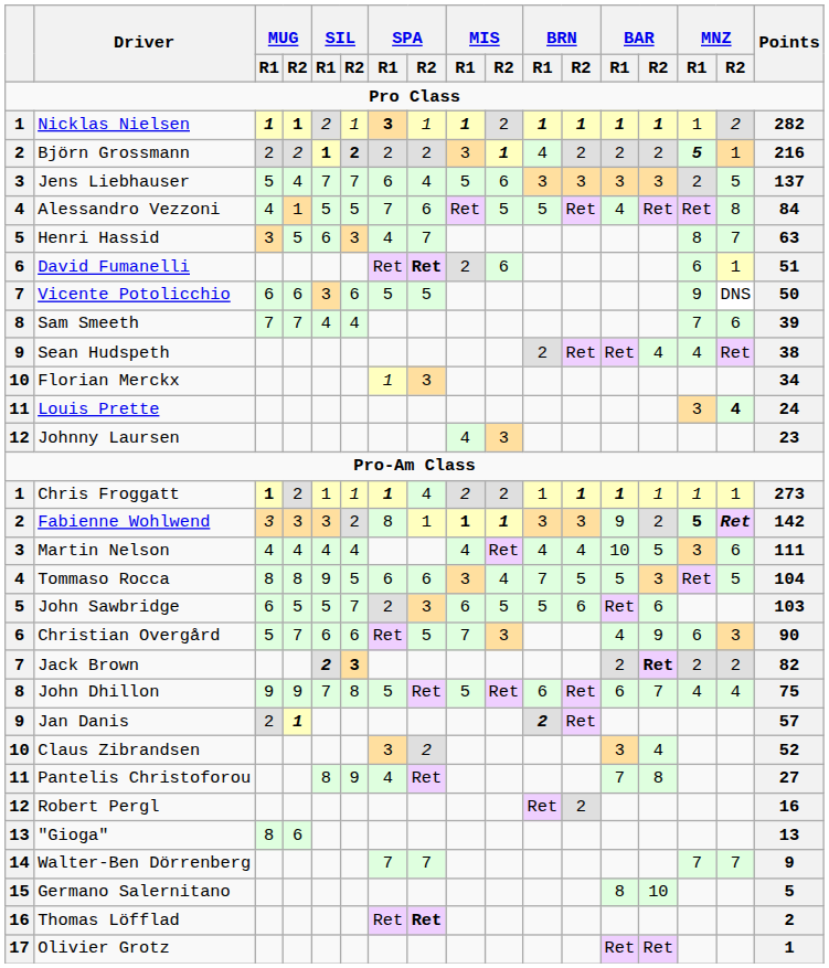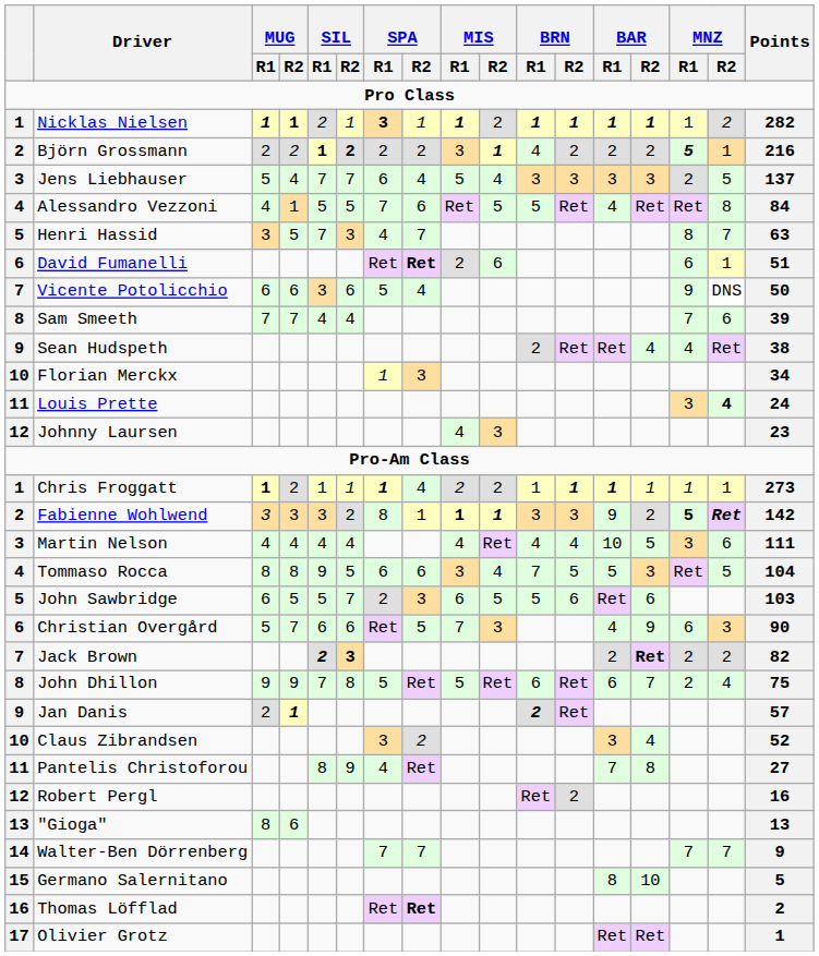 <table class="wikitable" style="font-size:90%; text-align:center">
 <tr style="background:#f9f9f9" valign="top">
 <th rowspan=2 valign="middle"></th>
 <th rowspan=2 valign="middle">Driver</th>
 <th colspan=2><br><a href='#'>MUG</a></th>
 <th colspan=2><br><a href='#'>SIL</a></th>
 <th colspan=2><br><a href='#'>SPA</a></th>
 <th colspan=2><br><a href='#'>MIS</a></th>
 <th colspan=2><br><a href='#'>BRN</a></th>
 <th colspan=2><br><a href='#'>BAR</a></th>
 <th colspan=2><br><a href='#'>MNZ</a></th>
 <th rowspan=2 valign="middle">Points</th>
 </tr>
 <tr>
 <th>R1</th>
 <th>R2</th>
 <th>R1</th>
 <th>R2</th>
 <th>R1</th>
 <th>R2</th>
 <th>R1</th>
 <th>R2</th>
 <th>R1</th>
 <th>R2</th>
 <th>R1</th>
 <th>R2</th>
 <th>R1</th>
 <th>R2</th>
 </tr>
 <tr>
 <td colspan=17 align=center><strong>Pro Class</strong></td>
 </tr>
 <tr>
 <th>1</th>
 <td align=left> <a href='#'>Nicklas Nielsen</a></td>
 <td style="background:#ffffbf;"><strong> <em>1</em> </strong></td>
 <td style="background:#ffffbf;"><strong>1</strong></td>
 <td style="background:#dfdfdf;"><em>2</em></td>
 <td style="background:#ffffbf;"><em>1</em></td>
 <td style="background:#ffdf9f;"><strong>3</strong></td>
 <td style="background:#ffffbf;"><em>1</em></td>
 <td style="background:#ffffbf;"><strong> <em>1</em> </strong></td>
 <td style="background:#dfdfdf;">2</td>
 <td style="background:#ffffbf;"><strong> <em>1</em> </strong></td>
 <td style="background:#ffffbf;"><strong> <em>1</em> </strong></td>
 <td style="background:#ffffbf;"><strong> <em>1</em> </strong></td>
 <td style="background:#ffffbf;"><strong> <em>1</em> </strong></td>
 <td style="background:#ffffbf;">1</td>
 <td style="background:#dfdfdf;"><em>2</em></td>
 <th>282</th>
 </tr>
 <tr>
 <th>2</th>
 <td align=left> Björn Grossmann</td>
 <td style="background:#dfdfdf;">2</td>
 <td style="background:#dfdfdf;"><em>2</em></td>
 <td style="background:#ffffbf;"><strong>1</strong></td>
 <td style="background:#dfdfdf;"><strong>2</strong></td>
 <td style="background:#dfdfdf;">2</td>
 <td style="background:#dfdfdf;">2</td>
 <td style="background:#ffdf9f;">3</td>
 <td style="background:#ffffbf;"><strong> <em>1</em> </strong></td>
 <td style="background:#dfffdf;">4</td>
 <td style="background:#dfdfdf;">2</td>
 <td style="background:#dfdfdf;">2</td>
 <td style="background:#dfdfdf;">2</td>
 <td style="background:#dfffdf;"><strong> <em>5</em> </strong></td>
 <td style="background:#ffdf9f;">1</td>
 <th>216</th>
 </tr>
 <tr>
 <th>3</th>
 <td align=left> Jens Liebhauser</td>
 <td style="background:#dfffdf;">5</td>
 <td style="background:#dfffdf;">4</td>
 <td style="background:#dfffdf;">7</td>
 <td style="background:#dfffdf;">7</td>
 <td style="background:#dfffdf;">6</td>
 <td style="background:#dfffdf;">4</td>
 <td style="background:#dfffdf;">5</td>
-<td style="background:#dfffdf;">6</td>
+<td style="background:#dfffdf;">4</td>
 <td style="background:#ffdf9f;">3</td>
 <td style="background:#ffdf9f;">3</td>
 <td style="background:#ffdf9f;">3</td>
 <td style="background:#ffdf9f;">3</td>
 <td style="background:#dfdfdf;">2</td>
 <td style="background:#dfffdf;">5</td>
 <th>137</th>
 </tr>
 <tr>
 <th>4</th>
 <td align=left> Alessandro Vezzoni</td>
 <td style="background:#dfffdf;">4</td>
 <td style="background:#ffdf9f;">1</td>
 <td style="background:#dfffdf;">5</td>
 <td style="background:#dfffdf;">5</td>
 <td style="background:#dfffdf;">7</td>
 <td style="background:#dfffdf;">6</td>
 <td style="background:#efcfff;">Ret</td>
 <td style="background:#dfffdf;">5</td>
 <td style="background:#dfffdf;">5</td>
 <td style="background:#efcfff;">Ret</td>
 <td style="background:#dfffdf;">4</td>
 <td style="background:#efcfff;">Ret</td>
 <td style="background:#efcfff;">Ret</td>
 <td style="background:#dfffdf;">8</td>
 <th>84</th>
 </tr>
 <tr>
 <th>5</th>
 <td align=left> Henri Hassid</td>
 <td style="background:#ffdf9f;">3</td>
 <td style="background:#dfffdf;">5</td>
-<td style="background:#dfffdf;">6</td>
+<td style="background:#dfffdf;">7</td>
 <td style="background:#ffdf9f;">3</td>
 <td style="background:#dfffdf;">4</td>
 <td style="background:#dfffdf;">7</td>
 <td></td>
 <td></td>
 <td></td>
 <td></td>
 <td></td>
 <td></td>
 <td style="background:#dfffdf;">8</td>
 <td style="background:#dfffdf;">7</td>
 <th>63</th>
 </tr>
 <tr>
 <th>6</th>
 <td align=left> <a href='#'>David Fumanelli</a></td>
 <td></td>
 <td></td>
 <td></td>
 <td></td>
 <td style="background:#efcfff;">Ret</td>
 <td style="background:#efcfff;"><strong>Ret</strong></td>
 <td style="background:#dfdfdf;">2</td>
 <td style="background:#dfffdf;">6</td>
 <td></td>
 <td></td>
 <td></td>
 <td></td>
 <td style="background:#dfffdf;">6</td>
 <td style="background:#ffffbf;">1</td>
 <th>51</th>
 </tr>
 <tr>
 <th>7</th>
 <td align=left> <a href='#'>Vicente Potolicchio</a></td>
 <td style="background:#dfffdf;">6</td>
 <td style="background:#dfffdf;">6</td>
 <td style="background:#ffdf9f;">3</td>
 <td style="background:#dfffdf;">6</td>
 <td style="background:#dfffdf;">5</td>
-<td style="background:#dfffdf;">5</td>
+<td style="background:#dfffdf;">4</td>
 <td></td>
 <td></td>
 <td></td>
 <td></td>
 <td></td>
 <td></td>
 <td style="background:#dfffdf;">9</td>
 <td style="background:#ffffff;">DNS</td>
 <th>50</th>
 </tr>
 <tr>
 <th>8</th>
 <td align=left> Sam Smeeth</td>
 <td style="background:#dfffdf;">7</td>
 <td style="background:#dfffdf;">7</td>
 <td style="background:#dfffdf;">4</td>
 <td style="background:#dfffdf;">4</td>
 <td></td>
 <td></td>
 <td></td>
 <td></td>
 <td></td>
 <td></td>
 <td></td>
 <td></td>
 <td style="background:#dfffdf;">7</td>
 <td style="background:#dfffdf;">6</td>
 <th>39</th>
 </tr>
 <tr>
 <th>9</th>
 <td align=left> Sean Hudspeth</td>
 <td></td>
 <td></td>
 <td></td>
 <td></td>
 <td></td>
 <td></td>
 <td></td>
 <td></td>
 <td style="background:#dfdfdf;">2</td>
 <td style="background:#efcfff;">Ret</td>
 <td style="background:#efcfff;">Ret</td>
 <td style="background:#dfffdf;">4</td>
 <td style="background:#dfffdf;">4</td>
 <td style="background:#efcfff;">Ret</td>
 <th>38</th>
 </tr>
 <tr>
 <th>10</th>
 <td align=left> Florian Merckx</td>
 <td></td>
 <td></td>
 <td></td>
 <td></td>
 <td style="background:#ffffbf;"><em>1</em></td>
 <td style="background:#ffdf9f;">3</td>
 <td></td>
 <td></td>
 <td></td>
 <td></td>
 <td></td>
 <td></td>
 <td></td>
 <td></td>
 <th>34</th>
 </tr>
 <tr>
 <th>11</th>
 <td align=left> <a href='#'>Louis Prette</a></td>
 <td></td>
 <td></td>
 <td></td>
 <td></td>
 <td></td>
 <td></td>
 <td></td>
 <td></td>
 <td></td>
 <td></td>
 <td></td>
 <td></td>
 <td style="background:#ffdf9f;">3</td>
 <td style="background:#dfffdf;"><strong>4</strong></td>
 <th>24</th>
 </tr>
 <tr>
 <th>12</th>
 <td align=left> Johnny Laursen</td>
 <td></td>
 <td></td>
 <td></td>
 <td></td>
 <td></td>
 <td></td>
 <td style="background:#dfffdf;">4</td>
 <td style="background:#ffdf9f;">3</td>
 <td></td>
 <td></td>
 <td></td>
 <td></td>
 <td></td>
 <td></td>
 <th>23</th>
 </tr>
 <tr>
 <td colspan=17 align=center><strong>Pro-Am Class</strong></td>
 </tr>
 <tr>
 <th>1</th>
 <td align=left> Chris Froggatt</td>
 <td style="background:#ffffbf;"><strong>1</strong></td>
 <td style="background:#dfdfdf;">2</td>
 <td style="background:#ffffbf;">1</td>
 <td style="background:#ffffbf;"><em>1</em></td>
 <td style="background:#ffffbf;"><strong> <em>1</em> </strong></td>
 <td style="background:#dfffdf;">4</td>
 <td style="background:#dfdfdf;"><em>2</em></td>
 <td style="background:#dfdfdf;">2</td>
 <td style="background:#ffffbf;">1</td>
 <td style="background:#ffffbf;"><strong> <em>1</em> </strong></td>
 <td style="background:#ffffbf;"><strong> <em>1</em> </strong></td>
 <td style="background:#ffffbf;"><em>1</em></td>
 <td style="background:#ffffbf;"><em>1</em></td>
 <td style="background:#ffffbf;">1</td>
 <th>273</th>
 </tr>
 <tr>
 <th>2</th>
 <td align=left> <a href='#'>Fabienne Wohlwend</a></td>
 <td style="background:#ffdf9f;"><em>3</em></td>
 <td style="background:#ffdf9f;">3</td>
 <td style="background:#ffdf9f;">3</td>
 <td style="background:#dfdfdf;">2</td>
 <td style="background:#dfffdf;">8</td>
 <td style="background:#ffffbf;">1</td>
 <td style="background:#ffffbf;"><strong>1</strong></td>
 <td style="background:#ffffbf;"><strong> <em>1</em> </strong></td>
 <td style="background:#ffdf9f;">3</td>
 <td style="background:#ffdf9f;">3</td>
 <td style="background:#dfffdf;">9</td>
 <td style="background:#dfdfdf;">2</td>
 <td style="background:#dfffdf;"><strong>5</strong></td>
 <td style="background:#efcfff;"><strong> <em>Ret</em> </strong></td>
 <th>142</th>
 </tr>
 <tr>
 <th>3</th>
 <td align=left> Martin Nelson</td>
 <td style="background:#dfffdf;">4</td>
 <td style="background:#dfffdf;">4</td>
 <td style="background:#dfffdf;">4</td>
 <td style="background:#dfffdf;">4</td>
 <td></td>
 <td></td>
 <td style="background:#dfffdf;">4</td>
 <td style="background:#efcfff;">Ret</td>
 <td style="background:#dfffdf;">4</td>
 <td style="background:#dfffdf;">4</td>
 <td style="background:#dfffdf;">10</td>
 <td style="background:#dfffdf;">5</td>
 <td style="background:#ffdf9f;">3</td>
 <td style="background:#dfffdf;">6</td>
 <th>111</th>
 </tr>
 <tr>
 <th>4</th>
 <td align=left> Tommaso Rocca</td>
 <td style="background:#dfffdf;">8</td>
 <td style="background:#dfffdf;">8</td>
 <td style="background:#dfffdf;">9</td>
 <td style="background:#dfffdf;">5</td>
 <td style="background:#dfffdf;">6</td>
 <td style="background:#dfffdf;">6</td>
 <td style="background:#ffdf9f;">3</td>
 <td style="background:#dfffdf;">4</td>
 <td style="background:#dfffdf;">7</td>
 <td style="background:#dfffdf;">5</td>
 <td style="background:#dfffdf;">5</td>
 <td style="background:#ffdf9f;">3</td>
 <td style="background:#efcfff;">Ret</td>
 <td style="background:#dfffdf;">5</td>
 <th>104</th>
 </tr>
 <tr>
 <th>5</th>
 <td align=left> John Sawbridge</td>
 <td style="background:#dfffdf;">6</td>
 <td style="background:#dfffdf;">5</td>
 <td style="background:#dfffdf;">5</td>
 <td style="background:#dfffdf;">7</td>
 <td style="background:#dfdfdf;">2</td>
 <td style="background:#ffdf9f;">3</td>
 <td style="background:#dfffdf;">6</td>
 <td style="background:#dfffdf;">5</td>
 <td style="background:#dfffdf;">5</td>
 <td style="background:#dfffdf;">6</td>
 <td style="background:#efcfff;">Ret</td>
 <td style="background:#dfffdf;">6</td>
 <td></td>
 <td></td>
 <th>103</th>
 </tr>
 <tr>
 <th>6</th>
 <td align=left> Christian Overgård</td>
 <td style="background:#dfffdf;">5</td>
 <td style="background:#dfffdf;">7</td>
 <td style="background:#dfffdf;">6</td>
 <td style="background:#dfffdf;">6</td>
 <td style="background:#efcfff;">Ret</td>
 <td style="background:#dfffdf;">5</td>
 <td style="background:#dfffdf;">7</td>
 <td style="background:#ffdf9f;">3</td>
 <td></td>
 <td></td>
 <td style="background:#dfffdf;">4</td>
 <td style="background:#dfffdf;">9</td>
 <td style="background:#dfffdf;">6</td>
 <td style="background:#ffdf9f;">3</td>
 <th>90</th>
 </tr>
 <tr>
 <th>7</th>
 <td align=left> Jack Brown</td>
 <td></td>
 <td></td>
 <td style="background:#dfdfdf;"><strong> <em>2</em> </strong></td>
 <td style="background:#ffdf9f;"><strong>3</strong></td>
 <td></td>
 <td></td>
 <td></td>
 <td></td>
 <td></td>
 <td></td>
 <td style="background:#dfdfdf;">2</td>
 <td style="background:#efcfff;"><strong>Ret</strong></td>
 <td style="background:#dfdfdf;">2</td>
 <td style="background:#dfdfdf;">2</td>
 <th>82</th>
 </tr>
 <tr>
 <th>8</th>
 <td align=left> John Dhillon</td>
 <td style="background:#dfffdf;">9</td>
 <td style="background:#dfffdf;">9</td>
 <td style="background:#dfffdf;">7</td>
 <td style="background:#dfffdf;">8</td>
 <td style="background:#dfffdf;">5</td>
 <td style="background:#efcfff;">Ret</td>
 <td style="background:#dfffdf;">5</td>
 <td style="background:#efcfff;">Ret</td>
 <td style="background:#dfffdf;">6</td>
 <td style="background:#efcfff;">Ret</td>
 <td style="background:#dfffdf;">6</td>
 <td style="background:#dfffdf;">7</td>
-<td style="background:#dfffdf;">4</td>
+<td style="background:#dfffdf;">2</td>
 <td style="background:#dfffdf;">4</td>
 <th>75</th>
 </tr>
 <tr>
 <th>9</th>
 <td align=left> Jan Danis</td>
 <td style="background:#dfdfdf;">2</td>
 <td style="background:#ffffbf;"><strong> <em>1</em> </strong></td>
 <td></td>
 <td></td>
 <td></td>
 <td></td>
 <td></td>
 <td></td>
 <td style="background:#dfdfdf;"><strong> <em>2</em> </strong></td>
 <td style="background:#efcfff;">Ret</td>
 <td></td>
 <td></td>
 <td></td>
 <td></td>
 <th>57</th>
 </tr>
 <tr>
 <th>10</th>
 <td align=left> Claus Zibrandsen</td>
 <td></td>
 <td></td>
 <td></td>
 <td></td>
 <td style="background:#ffdf9f;">3</td>
 <td style="background:#dfdfdf;"><em>2</em></td>
 <td></td>
 <td></td>
 <td></td>
 <td></td>
 <td style="background:#ffdf9f;">3</td>
 <td style="background:#dfffdf;">4</td>
 <td></td>
 <td></td>
 <th>52</th>
 </tr>
 <tr>
 <th>11</th>
 <td align=left> Pantelis Christoforou</td>
 <td></td>
 <td></td>
 <td style="background:#dfffdf;">8</td>
 <td style="background:#dfffdf;">9</td>
 <td style="background:#dfffdf;">4</td>
 <td style="background:#efcfff;">Ret</td>
 <td></td>
 <td></td>
 <td></td>
 <td></td>
 <td style="background:#dfffdf;">7</td>
 <td style="background:#dfffdf;">8</td>
 <td></td>
 <td></td>
 <th>27</th>
 </tr>
 <tr>
 <th>12</th>
 <td align=left> Robert Pergl</td>
 <td></td>
 <td></td>
 <td></td>
 <td></td>
 <td></td>
 <td></td>
 <td></td>
 <td></td>
 <td style="background:#efcfff;">Ret</td>
 <td style="background:#dfdfdf;">2</td>
 <td></td>
 <td></td>
 <td></td>
 <td></td>
 <th>16</th>
 </tr>
 <tr>
 <th>13</th>
 <td align=left> "Gioga"</td>
 <td style="background:#dfffdf;">8</td>
 <td style="background:#dfffdf;">6</td>
 <td></td>
 <td></td>
 <td></td>
 <td></td>
 <td></td>
 <td></td>
 <td></td>
 <td></td>
 <td></td>
 <td></td>
 <td></td>
 <td></td>
 <th>13</th>
 </tr>
 <tr>
 <th>14</th>
 <td align=left> Walter-Ben Dörrenberg</td>
 <td></td>
 <td></td>
 <td></td>
 <td></td>
 <td style="background:#dfffdf;">7</td>
 <td style="background:#dfffdf;">7</td>
 <td></td>
 <td></td>
 <td></td>
 <td></td>
 <td></td>
 <td></td>
 <td style="background:#dfffdf;">7</td>
 <td style="background:#dfffdf;">7</td>
 <th>9</th>
 </tr>
 <tr>
 <th>15</th>
 <td align=left> Germano Salernitano</td>
 <td></td>
 <td></td>
 <td></td>
 <td></td>
 <td></td>
 <td></td>
 <td></td>
 <td></td>
 <td></td>
 <td></td>
 <td style="background:#dfffdf;">8</td>
 <td style="background:#dfffdf;">10</td>
 <td></td>
 <td></td>
 <th>5</th>
 </tr>
 <tr>
 <th>16</th>
 <td align=left> Thomas Löfflad</td>
 <td></td>
 <td></td>
 <td></td>
 <td></td>
 <td style="background:#efcfff;">Ret</td>
 <td style="background:#efcfff;"><strong>Ret</strong></td>
 <td></td>
 <td></td>
 <td></td>
 <td></td>
 <td></td>
 <td></td>
 <td></td>
 <td></td>
 <th>2</th>
 </tr>
 <tr>
 <th>17</th>
 <td align=left> Olivier Grotz</td>
 <td></td>
 <td></td>
 <td></td>
 <td></td>
 <td></td>
 <td></td>
 <td></td>
 <td></td>
 <td></td>
 <td></td>
 <td style="background:#efcfff;">Ret</td>
 <td style="background:#efcfff;">Ret</td>
 <td></td>
 <td></td>
 <th>1</th>
 </tr>
 </table>
